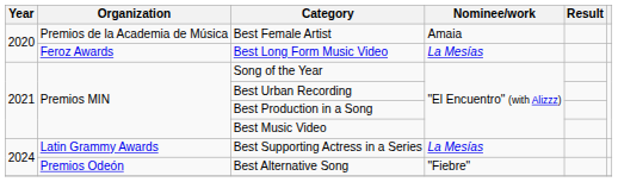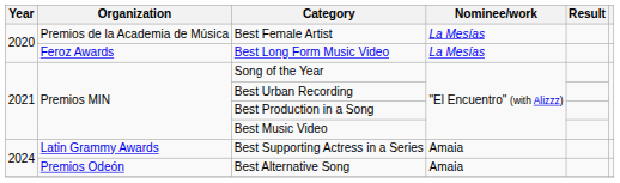 <table class="wikitable">
 <tr>
 <th>Year</th>
 <th>Organization</th>
 <th>Category</th>
 <th>Nominee/work</th>
 <th>Result</th>
 <th></th>
 </tr>
 <tr>
 <td rowspan="2">2020</td>
 <td>Premios de la Academia de Música</td>
 <td>Best Female Artist</td>
-<td>Amaia</td>
+<td><em><a href='#'>La Mesías</a></em></td>
 <td></td>
 <td></td>
 </tr>
 <tr>
 <td><a href='#'>Feroz Awards</a></td>
 <td><a href='#'>Best Long Form Music Video</a></td>
 <td><em><a href='#'>La Mesías</a></em></td>
 <td></td>
 <td></td>
 </tr>
 <tr>
 <td rowspan="4">2021</td>
 <td rowspan="4">Premios MIN</td>
 <td>Song of the Year</td>
 <td rowspan="4">"El Encuentro" <small>(with <a href='#'>Alizzz</a>)</small></td>
 <td></td>
 <td rowspan="4"></td>
 </tr>
 <tr>
 <td>Best Urban Recording</td>
 <td></td>
 </tr>
 <tr>
 <td>Best Production in a Song</td>
 <td></td>
 </tr>
 <tr>
 <td>Best Music Video</td>
 <td></td>
 </tr>
 <tr>
 <td rowspan="2">2024</td>
 <td><a href='#'>Latin Grammy Awards</a></td>
 <td>Best Supporting Actress in a Series</td>
-<td><em><a href='#'>La Mesías</a></em></td>
+<td>Amaia</td>
 <td></td>
 <td></td>
 </tr>
 <tr>
 <td><a href='#'>Premios Odeón</a></td>
 <td>Best Alternative Song</td>
-<td>"Fiebre"</td>
+<td>Amaia</td>
 <td></td>
 <td></td>
 </tr>
 <tr>
 </tr>
 </table>
